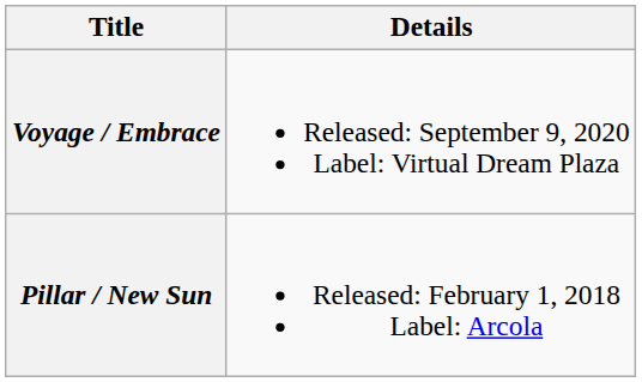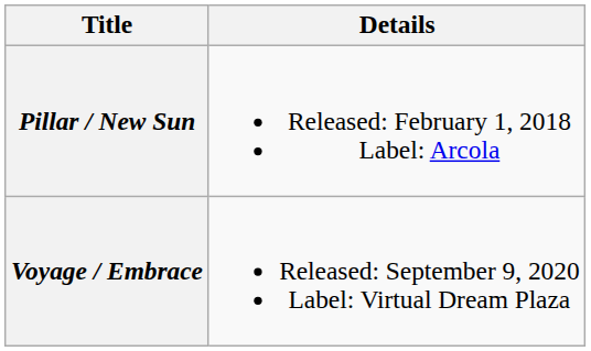 <table class="wikitable plainrowheaders" style="text-align:center;">
 <tr>
 <th scope="col">Title</th>
 <th scope="col">Details</th>
 </tr>
 <tr>
+<th scope="row"><em>Pillar / New Sun</em></th>
+<td><br><ul><li>Released: February 1, 2018</li><li>Label: <a href='#'>Arcola</a></li></ul></td>
+</tr>
+<tr>
 <th scope="row"><em>Voyage / Embrace</em></th>
 <td><br><ul><li>Released: September 9, 2020</li><li>Label: Virtual Dream Plaza</li></ul></td>
 </tr>
-<tr>
-<th scope="row"><em>Pillar / New Sun</em></th>
-<td><br><ul><li>Released: February 1, 2018</li><li>Label: <a href='#'>Arcola</a></li></ul></td>
-</tr>
 </table>
